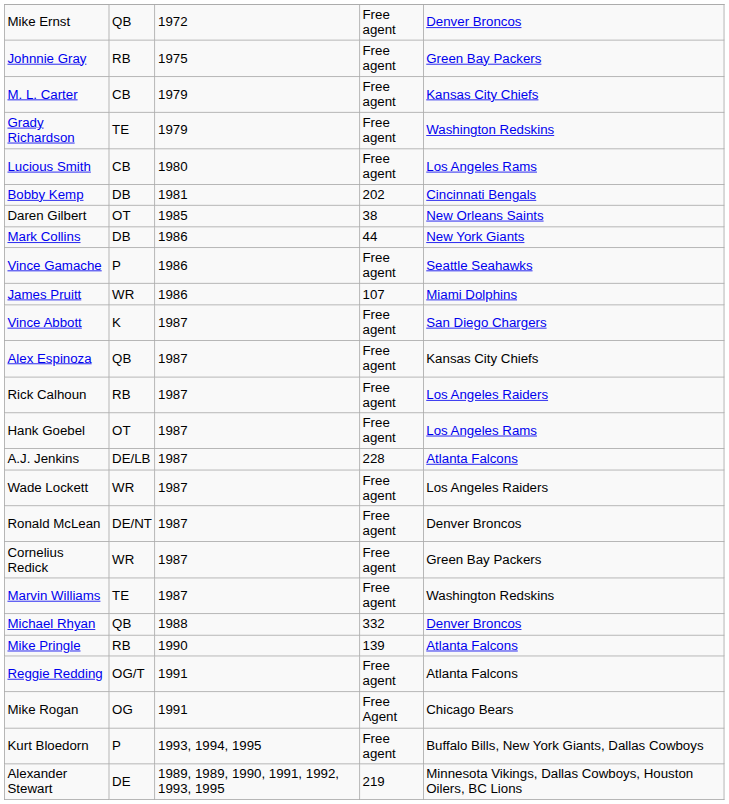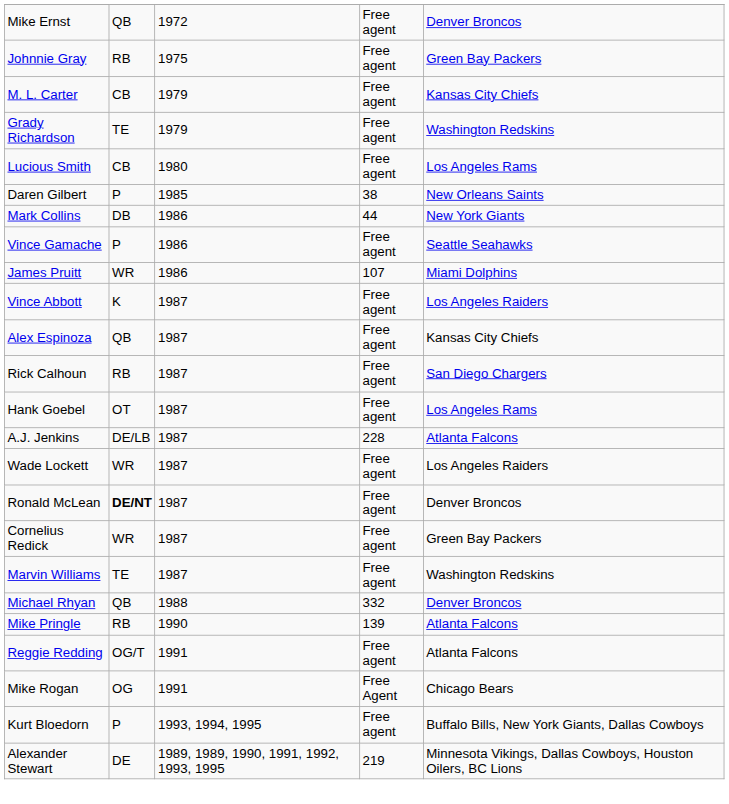 <table class="wikitable">
 <tr>
 </tr>
 <tr>
 <td>Mike Ernst</td>
 <td>QB</td>
 <td>1972</td>
 <td>Free agent</td>
 <td><a href='#'>Denver Broncos</a></td>
 </tr>
 <tr>
 <td><a href='#'>Johnnie Gray</a></td>
 <td>RB</td>
 <td>1975</td>
 <td>Free agent</td>
 <td><a href='#'>Green Bay Packers</a></td>
 </tr>
 <tr>
 <td><a href='#'>M. L. Carter</a></td>
 <td>CB</td>
 <td>1979</td>
 <td>Free agent</td>
 <td><a href='#'>Kansas City Chiefs</a></td>
 </tr>
 <tr>
 <td><a href='#'>Grady Richardson</a></td>
 <td>TE</td>
 <td>1979</td>
 <td>Free agent</td>
 <td><a href='#'>Washington Redskins</a></td>
 </tr>
 <tr>
 <td><a href='#'>Lucious Smith</a></td>
 <td>CB</td>
 <td>1980</td>
 <td>Free agent</td>
 <td><a href='#'>Los Angeles Rams</a></td>
 </tr>
 <tr>
-<td><a href='#'>Bobby Kemp</a></td>
-<td>DB</td>
-<td>1981</td>
-<td>202</td>
-<td><a href='#'>Cincinnati Bengals</a></td>
-</tr>
-<tr>
 <td>Daren Gilbert</td>
-<td>OT</td>
+<td>P</td>
 <td>1985</td>
 <td>38</td>
 <td><a href='#'>New Orleans Saints</a></td>
 </tr>
 <tr>
 <td><a href='#'>Mark Collins</a></td>
 <td>DB</td>
 <td>1986</td>
 <td>44</td>
 <td><a href='#'>New York Giants</a></td>
 </tr>
 <tr>
 <td><a href='#'>Vince Gamache</a></td>
 <td>P</td>
 <td>1986</td>
 <td>Free agent</td>
 <td><a href='#'>Seattle Seahawks</a></td>
 </tr>
 <tr>
 <td><a href='#'>James Pruitt</a></td>
 <td>WR</td>
 <td>1986</td>
 <td>107</td>
 <td><a href='#'>Miami Dolphins</a></td>
 </tr>
 <tr>
 <td><a href='#'>Vince Abbott</a></td>
 <td>K</td>
 <td>1987</td>
 <td>Free agent</td>
-<td><a href='#'>San Diego Chargers</a></td>
+<td><a href='#'>Los Angeles Raiders</a></td>
 </tr>
 <tr>
 <td><a href='#'>Alex Espinoza</a></td>
 <td>QB</td>
 <td>1987</td>
 <td>Free agent</td>
 <td>Kansas City Chiefs</td>
 </tr>
 <tr>
 <td>Rick Calhoun</td>
 <td>RB</td>
 <td>1987</td>
 <td>Free agent</td>
-<td><a href='#'>Los Angeles Raiders</a></td>
+<td><a href='#'>San Diego Chargers</a></td>
 </tr>
 <tr>
 <td>Hank Goebel</td>
 <td>OT</td>
 <td>1987</td>
 <td>Free agent</td>
 <td><a href='#'>Los Angeles Rams</a></td>
 </tr>
 <tr>
 <td>A.J. Jenkins</td>
 <td>DE/LB</td>
 <td>1987</td>
 <td>228</td>
 <td><a href='#'>Atlanta Falcons</a></td>
 </tr>
 <tr>
 <td>Wade Lockett</td>
 <td>WR</td>
 <td>1987</td>
 <td>Free agent</td>
 <td>Los Angeles Raiders</td>
 </tr>
 <tr>
 <td>Ronald McLean</td>
-<td>DE/NT</td>
+<td><strong>DE/NT</strong></td>
 <td>1987</td>
 <td>Free agent</td>
 <td>Denver Broncos</td>
 </tr>
 <tr>
 <td>Cornelius Redick</td>
 <td>WR</td>
 <td>1987</td>
 <td>Free agent</td>
 <td>Green Bay Packers</td>
 </tr>
 <tr>
 <td><a href='#'>Marvin Williams</a></td>
 <td>TE</td>
 <td>1987</td>
 <td>Free agent</td>
 <td>Washington Redskins</td>
 </tr>
 <tr>
 <td><a href='#'>Michael Rhyan</a></td>
 <td>QB</td>
 <td>1988</td>
 <td>332</td>
 <td><a href='#'>Denver Broncos</a></td>
 </tr>
 <tr>
 <td><a href='#'>Mike Pringle</a></td>
 <td>RB</td>
 <td>1990</td>
 <td>139</td>
 <td><a href='#'>Atlanta Falcons</a></td>
 </tr>
 <tr>
 <td><a href='#'>Reggie Redding</a></td>
 <td>OG/T</td>
 <td>1991</td>
 <td>Free agent</td>
 <td>Atlanta Falcons</td>
 </tr>
 <tr>
 <td>Mike Rogan</td>
 <td>OG</td>
 <td>1991</td>
 <td>Free Agent</td>
 <td>Chicago Bears</td>
 </tr>
 <tr>
 <td>Kurt Bloedorn</td>
 <td>P</td>
 <td>1993, 1994, 1995</td>
 <td>Free agent</td>
 <td>Buffalo Bills, New York Giants, Dallas Cowboys</td>
 </tr>
 <tr>
 <td>Alexander Stewart</td>
 <td>DE</td>
 <td>1989, 1989, 1990, 1991, 1992, 1993, 1995</td>
 <td>219</td>
 <td>Minnesota Vikings, Dallas Cowboys, Houston Oilers, BC Lions</td>
 </tr>
 </table>
